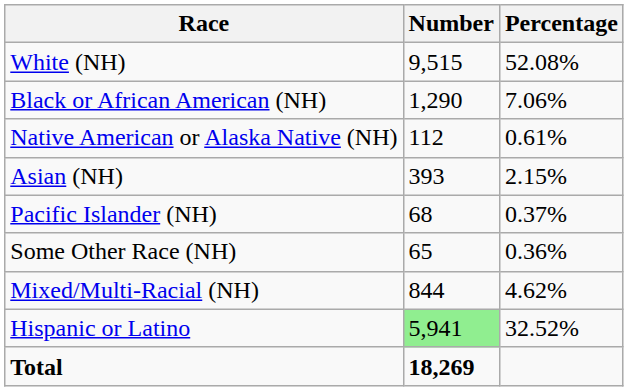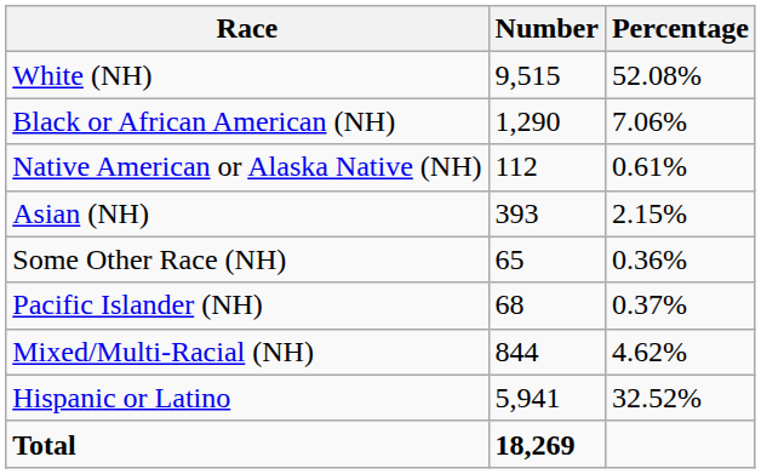 <table class="wikitable">
 <tr>
 <th>Race</th>
 <th>Number</th>
 <th>Percentage</th>
 </tr>
 <tr>
 <td><a href='#'>White</a> (NH)</td>
 <td>9,515</td>
 <td>52.08%</td>
 </tr>
 <tr>
 <td><a href='#'>Black or African American</a> (NH)</td>
 <td>1,290</td>
 <td>7.06%</td>
 </tr>
 <tr>
 <td><a href='#'>Native American</a> or <a href='#'>Alaska Native</a> (NH)</td>
 <td>112</td>
 <td>0.61%</td>
 </tr>
 <tr>
 <td><a href='#'>Asian</a> (NH)</td>
 <td>393</td>
 <td>2.15%</td>
 </tr>
 <tr>
+<td>Some Other Race (NH)</td>
+<td>65</td>
+<td>0.36%</td>
+</tr>
+<tr>
 <td><a href='#'>Pacific Islander</a> (NH)</td>
 <td>68</td>
 <td>0.37%</td>
-</tr>
-<tr>
-<td>Some Other Race (NH)</td>
-<td>65</td>
-<td>0.36%</td>
 </tr>
 <tr>
 <td><a href='#'>Mixed/Multi-Racial</a> (NH)</td>
 <td>844</td>
 <td>4.62%</td>
 </tr>
 <tr>
 <td><a href='#'>Hispanic or Latino</a></td>
-<td style="background: lightgreen;">5,941</td>
+<td>5,941</td>
 <td>32.52%</td>
 </tr>
 <tr>
 <td><strong>Total</strong></td>
 <td><strong>18,269</strong></td>
 <td></td>
 </tr>
 </table>
